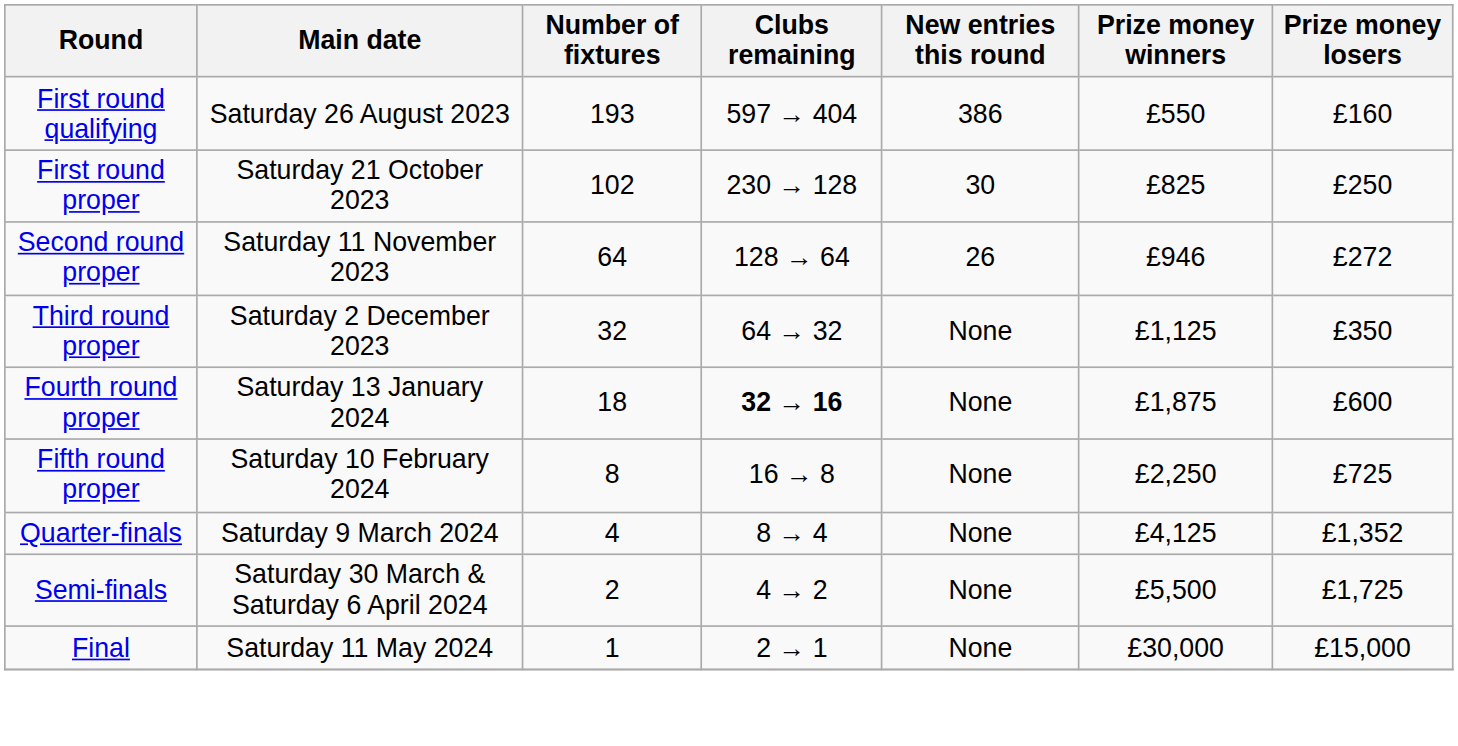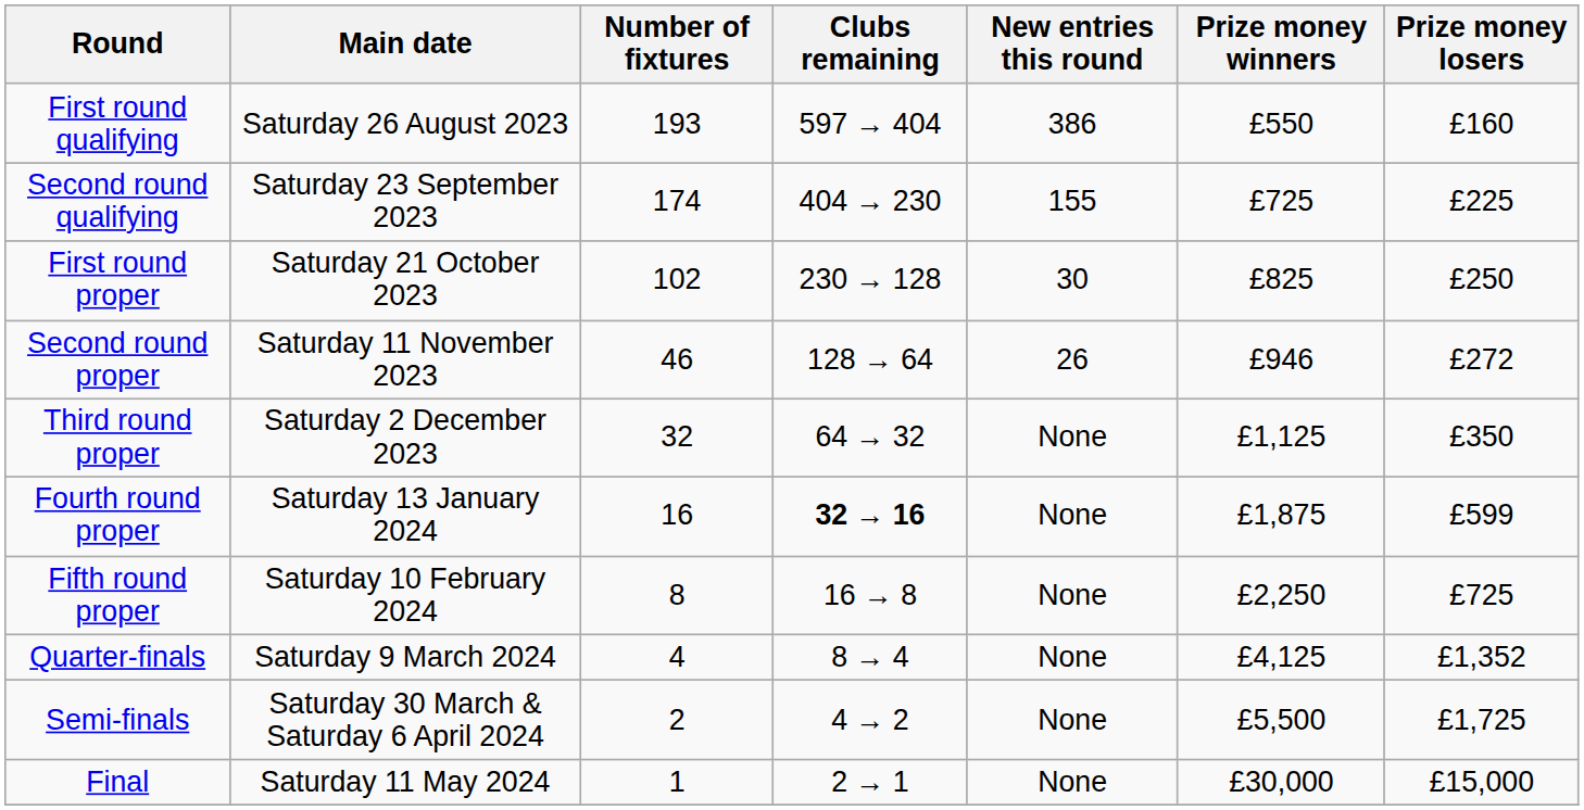 <table class="wikitable" style="text-align:center">
 <tr>
 <th scope="col" style"width:700px">Round</th>
 <th scope="col" style"width:725px">Main date</th>
 <th scope="col" style"width:175px">Number of fixtures</th>
 <th scope="col" style"width:175px">Clubs remaining</th>
 <th scope="col" style"width:125px">New entries this round</th>
 <th scope="col" style"width:125px">Prize money winners</th>
 <th scope="col" style"width:1125px">Prize money losers</th>
 </tr>
 <tr>
 <td><a href='#'>First round qualifying</a></td>
 <td>Saturday 26 August 2023</td>
 <td>193</td>
 <td>597 → 404</td>
 <td>386</td>
 <td>£550</td>
 <td>£160</td>
 </tr>
 <tr>
+<td><a href='#'>Second round qualifying</a></td>
+<td>Saturday 23 September 2023</td>
+<td>174</td>
+<td>404 → 230</td>
+<td>155</td>
+<td>£725</td>
+<td>£225</td>
+</tr>
+<tr>
 <td><a href='#'>First round proper</a></td>
 <td>Saturday 21 October 2023</td>
 <td>102</td>
 <td>230 → 128</td>
 <td>30</td>
 <td>£825</td>
 <td>£250</td>
 </tr>
 <tr>
 <td><a href='#'>Second round proper</a></td>
 <td>Saturday 11 November 2023</td>
-<td>64</td>
+<td>46</td>
 <td>128 → 64</td>
 <td>26</td>
 <td>£946</td>
 <td>£272</td>
 </tr>
 <tr>
 <td><a href='#'>Third round proper</a></td>
 <td>Saturday 2 December 2023</td>
 <td>32</td>
 <td>64 → 32</td>
 <td>None</td>
 <td>£1,125</td>
 <td>£350</td>
 </tr>
 <tr>
 <td><a href='#'>Fourth round proper</a></td>
 <td>Saturday 13 January 2024</td>
-<td>18</td>
+<td>16</td>
 <td><strong>32 → 16</strong></td>
 <td>None</td>
 <td>£1,875</td>
-<td>£600</td>
+<td>£599</td>
 </tr>
 <tr>
 <td><a href='#'>Fifth round proper</a></td>
 <td>Saturday 10 February 2024</td>
 <td>8</td>
 <td>16 → 8</td>
 <td>None</td>
 <td>£2,250</td>
 <td>£725</td>
 </tr>
 <tr>
 <td><a href='#'>Quarter-finals</a></td>
 <td>Saturday 9 March 2024</td>
 <td>4</td>
 <td>8 → 4</td>
 <td>None</td>
 <td>£4,125</td>
 <td>£1,352</td>
 </tr>
 <tr>
 <td><a href='#'>Semi-finals</a></td>
 <td>Saturday 30 March & Saturday 6 April 2024</td>
 <td>2</td>
 <td>4 → 2</td>
 <td>None</td>
 <td>£5,500</td>
 <td>£1,725</td>
 </tr>
 <tr>
 <td><a href='#'>Final</a></td>
 <td>Saturday 11 May 2024</td>
 <td>1</td>
 <td>2 → 1</td>
 <td>None</td>
 <td>£30,000</td>
 <td>£15,000</td>
 </tr>
 <tr>
 </tr>
 </table>
